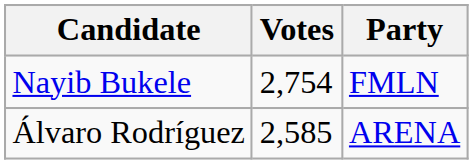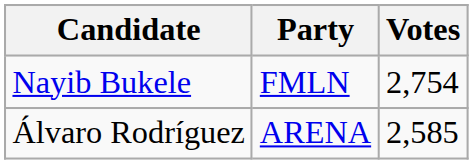 <table class="wikitable">
 <tr>
 <th>Candidate</th>
+<th>Party</th>
 <th>Votes</th>
-<th>Party</th>
 </tr>
 <tr>
 <td><a href='#'>Nayib Bukele</a></td>
+<td><a href='#'>FMLN</a></td>
 <td>2,754</td>
-<td><a href='#'>FMLN</a></td>
 </tr>
 <tr>
 <td>Álvaro Rodríguez</td>
+<td><a href='#'>ARENA</a></td>
 <td>2,585</td>
-<td><a href='#'>ARENA</a></td>
 </tr>
 </table>
